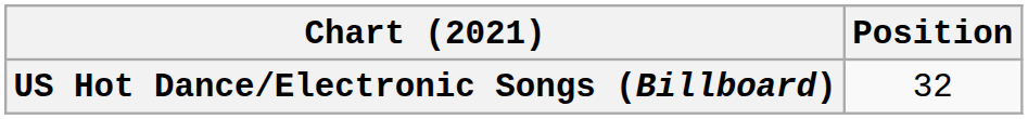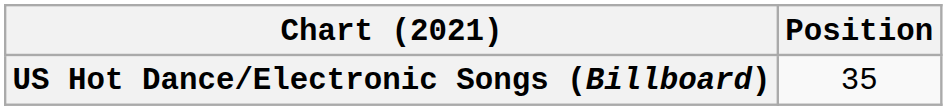 <table class="wikitable plainrowheaders" style="text-align:center">
 <tr>
 <th scope="col">Chart (2021)</th>
 <th scope="col">Position</th>
 </tr>
 <tr>
 <th scope="row">US Hot Dance/Electronic Songs (<em>Billboard</em>)</th>
-<td>32</td>
+<td>35</td>
 </tr>
 </table>
